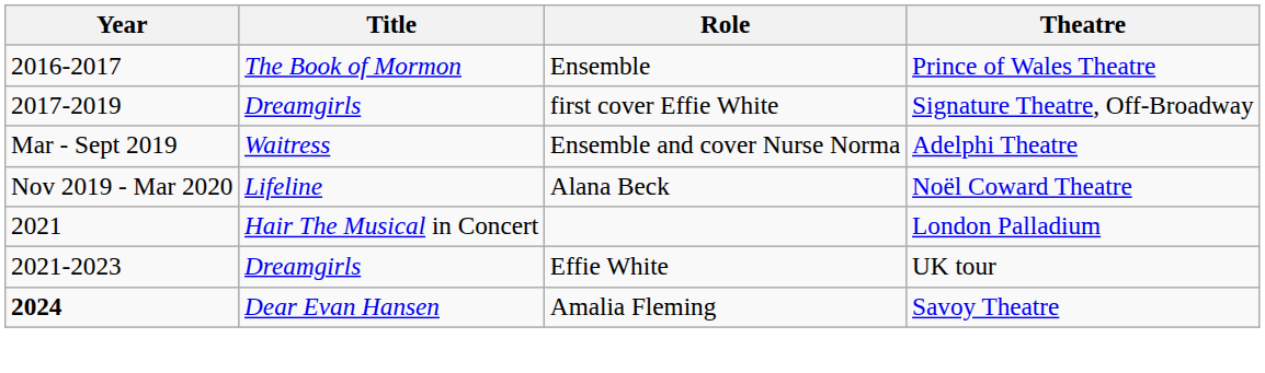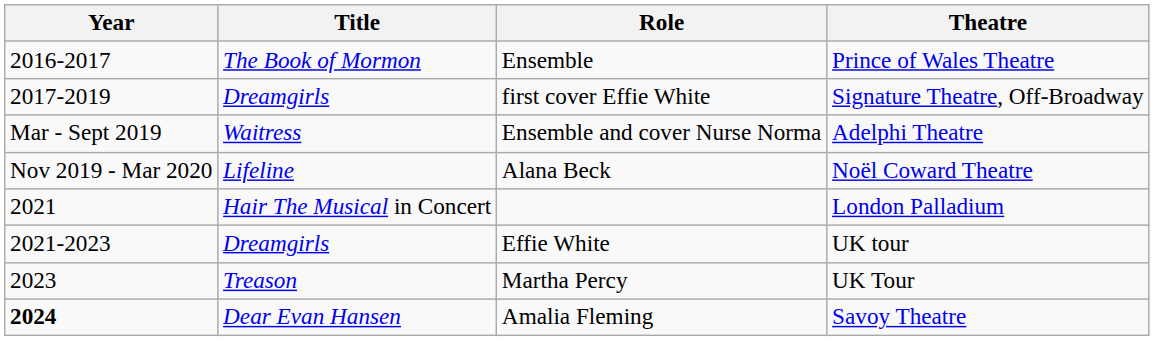 <table class="wikitable">
 <tr>
 <th>Year</th>
 <th>Title</th>
 <th>Role</th>
 <th>Theatre</th>
 </tr>
 <tr>
 <td>2016-2017</td>
 <td><em><a href='#'>The Book of Mormon</a></em></td>
 <td>Ensemble</td>
 <td><a href='#'>Prince of Wales Theatre</a></td>
 </tr>
 <tr>
 <td>2017-2019</td>
 <td><em><a href='#'>Dreamgirls</a></em></td>
 <td>first cover Effie White</td>
 <td><a href='#'>Signature Theatre</a>, Off-Broadway</td>
 </tr>
 <tr>
 <td>Mar - Sept 2019</td>
 <td><a href='#'><em>Waitress</em></a></td>
 <td>Ensemble and cover Nurse Norma</td>
 <td><a href='#'>Adelphi Theatre</a></td>
 </tr>
 <tr>
 <td>Nov 2019 - Mar 2020</td>
 <td><em><a href='#'>Lifeline</a></em></td>
 <td>Alana Beck</td>
 <td><a href='#'>Noël Coward Theatre</a></td>
 </tr>
 <tr>
 <td>2021</td>
 <td><em><a href='#'>Hair The Musical</a></em> in Concert</td>
 <td></td>
 <td><a href='#'>London Palladium</a></td>
 </tr>
 <tr>
 <td>2021-2023</td>
 <td><em><a href='#'>Dreamgirls</a></em></td>
 <td>Effie White</td>
 <td>UK tour</td>
 </tr>
 <tr>
+<td>2023</td>
+<td><em><a href='#'>Treason</a></em></td>
+<td>Martha Percy</td>
+<td>UK Tour</td>
+</tr>
+<tr>
 <td><strong>2024</strong></td>
 <td><em><a href='#'>Dear Evan Hansen</a></em></td>
 <td>Amalia Fleming</td>
 <td><a href='#'>Savoy Theatre</a></td>
 </tr>
 </table>
